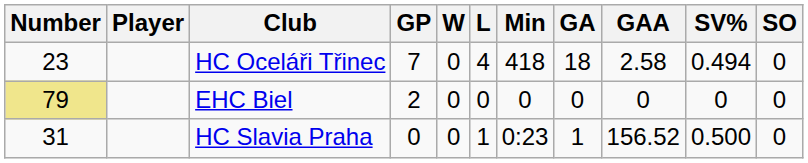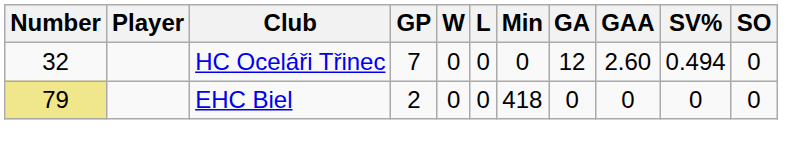 <table class="wikitable sortable" style="text-align:center; padding:4px; border-spacing=0;">
 <tr>
 <th>Number</th>
 <th>Player</th>
 <th>Club</th>
 <th>GP</th>
 <th>W</th>
 <th>L</th>
 <th>Min</th>
 <th>GA</th>
 <th>GAA</th>
 <th>SV%</th>
 <th>SO</th>
 </tr>
 <tr>
-<td>23</td>
+<td>32</td>
 <td align=left></td>
 <td align=left><a href='#'>HC Oceláři Třinec</a></td>
 <td>7</td>
 <td>0</td>
-<td>4</td>
-<td>418</td>
-<td>18</td>
-<td>2.58</td>
+<td>0</td>
+<td>0</td>
+<td>12</td>
+<td>2.60</td>
 <td>0.494</td>
 <td>0</td>
 </tr>
 <tr>
 <td style="background: khaki;">79</td>
 <td align=left></td>
 <td align=left><a href='#'>EHC Biel</a></td>
 <td>2</td>
 <td>0</td>
 <td>0</td>
-<td>0</td>
+<td>418</td>
 <td>0</td>
 <td>0</td>
 <td>0</td>
 <td>0</td>
 </tr>
-<tr>
-<td>31</td>
-<td align=left></td>
-<td align=left><a href='#'>HC Slavia Praha</a></td>
-<td>0</td>
-<td>0</td>
-<td>1</td>
-<td>0:23</td>
-<td>1</td>
-<td>156.52</td>
-<td>0.500</td>
-<td>0</td>
-</tr>
 </table>
